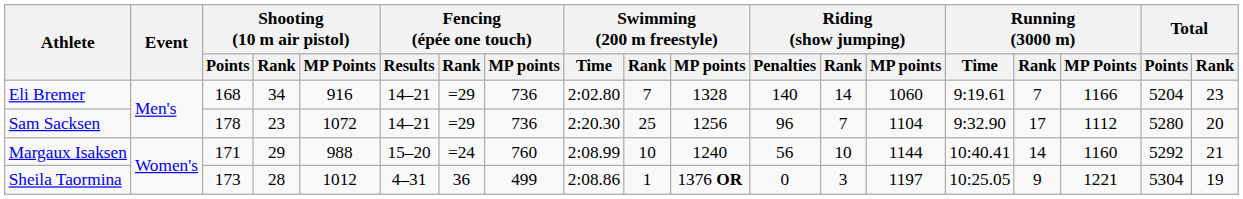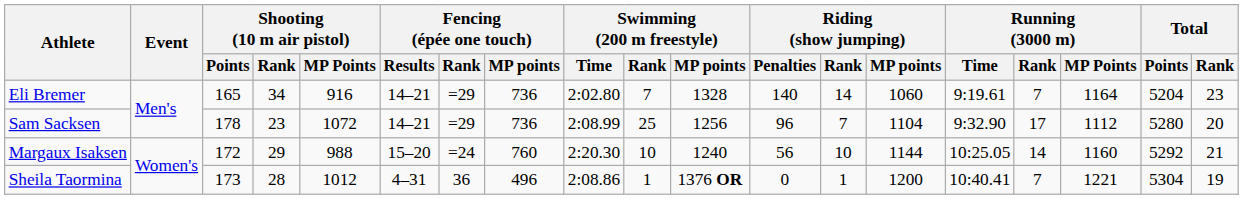 <table class=wikitable style=font-size:90%;text-align:center>
 <tr>
 <th rowspan=2>Athlete</th>
 <th rowspan=2>Event</th>
 <th colspan=3>Shooting<br><span>(10 m air pistol)</span></th>
 <th colspan=3>Fencing<br><span>(épée one touch)</span></th>
 <th colspan=3>Swimming<br><span>(200 m freestyle)</span></th>
 <th colspan=3>Riding<br><span>(show jumping)</span></th>
 <th colspan=3>Running<br><span>(3000 m)</span></th>
 <th colspan=2>Total</th>
 </tr>
 <tr style=font-size:95%>
 <th>Points</th>
 <th>Rank</th>
 <th>MP Points</th>
 <th>Results</th>
 <th>Rank</th>
 <th>MP points</th>
 <th>Time</th>
 <th>Rank</th>
 <th>MP points</th>
 <th>Penalties</th>
 <th>Rank</th>
 <th>MP points</th>
 <th>Time</th>
 <th>Rank</th>
 <th>MP Points</th>
 <th>Points</th>
 <th>Rank</th>
 </tr>
 <tr>
 <td align=left><a href='#'>Eli Bremer</a></td>
 <td align=left rowspan=2><a href='#'>Men's</a></td>
-<td>168</td>
+<td>165</td>
 <td>34</td>
 <td>916</td>
 <td>14–21</td>
 <td>=29</td>
 <td>736</td>
 <td>2:02.80</td>
 <td>7</td>
 <td>1328</td>
 <td>140</td>
 <td>14</td>
 <td>1060</td>
 <td>9:19.61</td>
 <td>7</td>
-<td>1166</td>
+<td>1164</td>
 <td>5204</td>
 <td>23</td>
 </tr>
 <tr>
 <td align=left><a href='#'>Sam Sacksen</a></td>
 <td>178</td>
 <td>23</td>
 <td>1072</td>
 <td>14–21</td>
 <td>=29</td>
 <td>736</td>
-<td>2:20.30</td>
+<td>2:08.99</td>
 <td>25</td>
 <td>1256</td>
 <td>96</td>
 <td>7</td>
 <td>1104</td>
 <td>9:32.90</td>
 <td>17</td>
 <td>1112</td>
 <td>5280</td>
 <td>20</td>
 </tr>
 <tr>
 <td align=left><a href='#'>Margaux Isaksen</a></td>
 <td align=left rowspan=2><a href='#'>Women's</a></td>
-<td>171</td>
+<td>172</td>
 <td>29</td>
 <td>988</td>
 <td>15–20</td>
 <td>=24</td>
 <td>760</td>
-<td>2:08.99</td>
+<td>2:20.30</td>
 <td>10</td>
 <td>1240</td>
 <td>56</td>
 <td>10</td>
 <td>1144</td>
-<td>10:40.41</td>
+<td>10:25.05</td>
 <td>14</td>
 <td>1160</td>
 <td>5292</td>
 <td>21</td>
 </tr>
 <tr>
 <td align=left><a href='#'>Sheila Taormina</a></td>
 <td>173</td>
 <td>28</td>
 <td>1012</td>
 <td>4–31</td>
 <td>36</td>
-<td>499</td>
+<td>496</td>
 <td>2:08.86</td>
 <td>1</td>
 <td>1376 <strong>OR</strong></td>
 <td>0</td>
-<td>3</td>
-<td>1197</td>
-<td>10:25.05</td>
-<td>9</td>
+<td>1</td>
+<td>1200</td>
+<td>10:40.41</td>
+<td>7</td>
 <td>1221</td>
 <td>5304</td>
 <td>19</td>
 </tr>
 </table>
